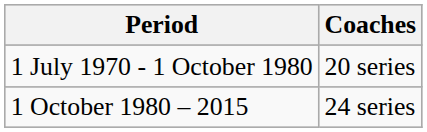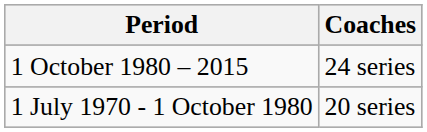 <table class="wikitable">
 <tr>
 <th>Period</th>
 <th>Coaches</th>
 </tr>
 <tr>
+<td>1 October 1980 – 2015</td>
+<td>24 series</td>
+</tr>
+<tr>
 <td>1 July 1970 - 1 October 1980</td>
 <td>20 series</td>
 </tr>
-<tr>
-<td>1 October 1980 – 2015</td>
-<td>24 series</td>
-</tr>
 </table>
